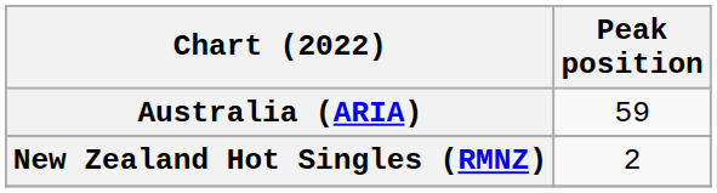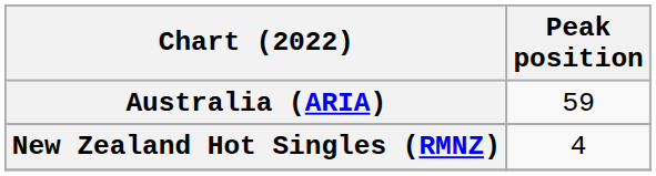 <table class="wikitable sortable plainrowheaders" style="text-align:center">
 <tr>
 <th scope="col">Chart (2022)</th>
 <th scope="col">Peak<br>position</th>
 </tr>
 <tr>
 <th scope="row">Australia (<a href='#'>ARIA</a>)</th>
 <td>59</td>
 </tr>
 <tr>
 </tr>
 <tr>
 </tr>
 <tr>
 </tr>
 <tr>
 </tr>
 <tr>
 <th scope="row">New Zealand Hot Singles (<a href='#'>RMNZ</a>)</th>
-<td>2</td>
+<td>4</td>
 </tr>
 <tr>
 </tr>
 <tr>
 </tr>
 <tr>
 </tr>
 </table>
